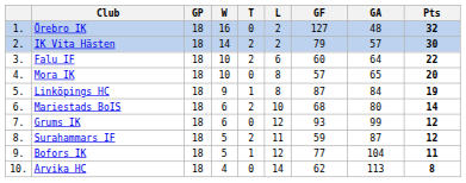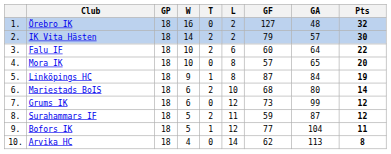 <table class="wikitable">
 <tr>
 <th width="30"></th>
 <th width="200">Club</th>
 <th width="30">GP</th>
 <th width="30">W</th>
 <th width="30">T</th>
 <th width="30">L</th>
 <th width="70">GF</th>
 <th width="70">GA</th>
 <th width="70">Pts</th>
 </tr>
 <tr bgcolor="#BCD2EE" align="center">
 <td>1.</td>
 <td align="left"><a href='#'>Örebro IK</a></td>
 <td>18</td>
 <td>16</td>
 <td>0</td>
 <td>2</td>
 <td>127</td>
 <td>48</td>
 <td><strong>32</strong></td>
 </tr>
 <tr bgcolor="#BCD2EE" align="center">
 <td>2.</td>
 <td align="left"><a href='#'>IK Vita Hästen</a></td>
 <td>18</td>
 <td>14</td>
 <td>2</td>
 <td>2</td>
 <td>79</td>
 <td>57</td>
 <td><strong>30</strong></td>
 </tr>
 <tr bgcolor="#FFFFFF" align="center">
 <td>3.</td>
 <td align="left"><a href='#'>Falu IF</a></td>
 <td>18</td>
 <td>10</td>
 <td>2</td>
 <td>6</td>
 <td>60</td>
 <td>64</td>
 <td><strong>22</strong></td>
 </tr>
 <tr bgcolor="#FFFFFF" align="center">
 <td>4.</td>
 <td align="left"><a href='#'>Mora IK</a></td>
 <td>18</td>
 <td>10</td>
 <td>0</td>
 <td>8</td>
 <td>57</td>
 <td>65</td>
 <td><strong>20</strong></td>
 </tr>
 <tr bgcolor="#FFFFFF" align="center">
 <td>5.</td>
 <td align="left"><a href='#'>Linköpings HC</a></td>
 <td>18</td>
 <td>9</td>
 <td>1</td>
 <td>8</td>
 <td>87</td>
 <td>84</td>
 <td><strong>19</strong></td>
 </tr>
 <tr bgcolor="#FFFFFF" align="center">
 <td>6.</td>
 <td align="left"><a href='#'>Mariestads BoIS</a></td>
 <td>18</td>
 <td>6</td>
 <td>2</td>
 <td>10</td>
 <td>68</td>
 <td>80</td>
 <td><strong>14</strong></td>
 </tr>
 <tr bgcolor="#FFFFFF" align="center">
 <td>7.</td>
 <td align="left"><a href='#'>Grums IK</a></td>
 <td>18</td>
 <td>6</td>
 <td>0</td>
 <td>12</td>
-<td>93</td>
+<td>73</td>
 <td>99</td>
 <td><strong>12</strong></td>
 </tr>
 <tr bgcolor="#FFFFFF" align="center">
 <td>8.</td>
 <td align="left"><a href='#'>Surahammars IF</a></td>
 <td>18</td>
 <td>5</td>
 <td>2</td>
 <td>11</td>
 <td>59</td>
 <td>87</td>
 <td><strong>12</strong></td>
 </tr>
 <tr bgcolor="#FFFFFF" align="center">
 <td>9.</td>
 <td align="left"><a href='#'>Bofors IK</a></td>
 <td>18</td>
 <td>5</td>
 <td>1</td>
 <td>12</td>
 <td>77</td>
 <td>104</td>
 <td><strong>11</strong></td>
 </tr>
 <tr bgcolor="#FFFFFF" align="center">
 <td>10.</td>
 <td align="left"><a href='#'>Arvika HC</a></td>
 <td>18</td>
 <td>4</td>
 <td>0</td>
 <td>14</td>
 <td>62</td>
 <td>113</td>
 <td><strong>8</strong></td>
 </tr>
 </table>
